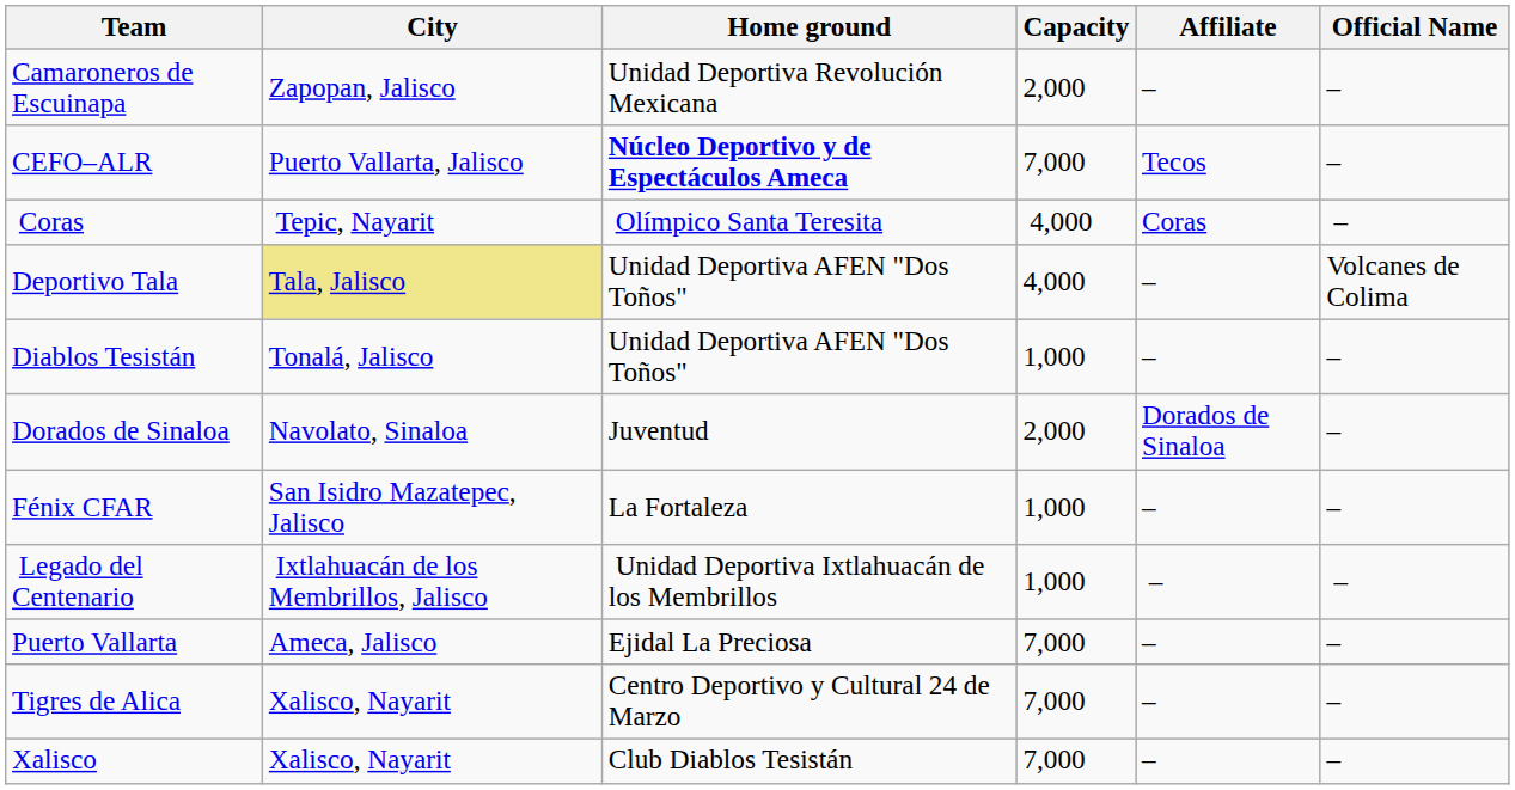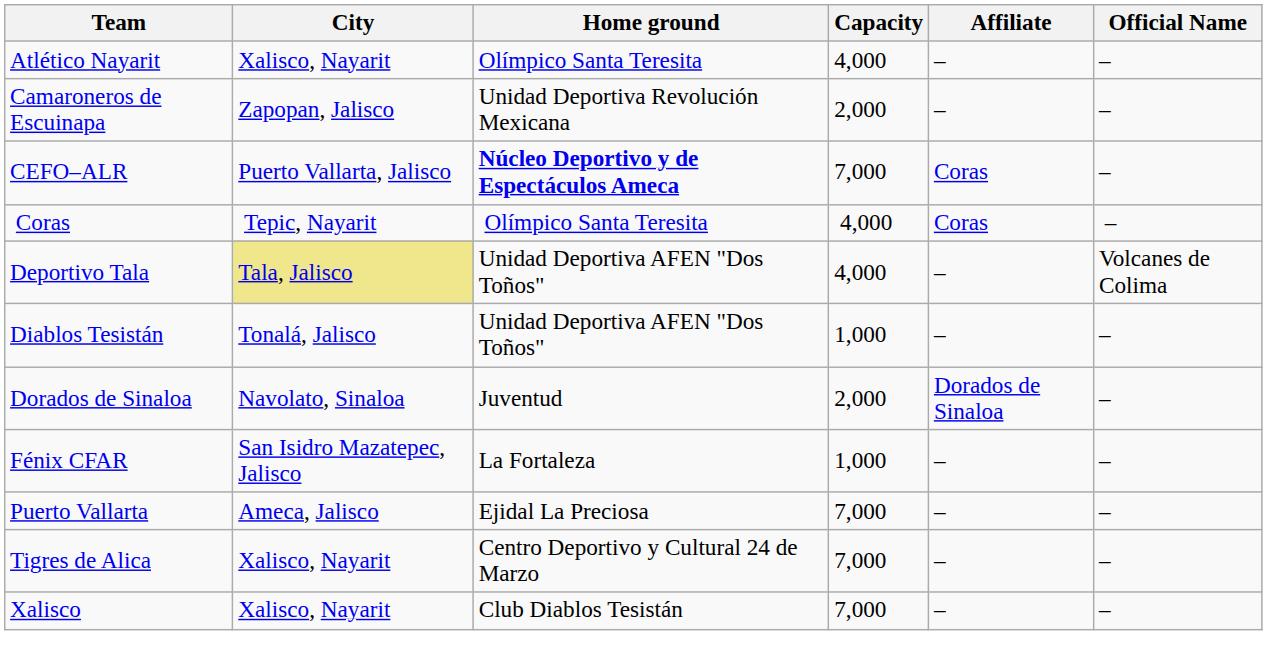 <table class="wikitable sortable">
 <tr>
 <th>Team</th>
 <th>City</th>
 <th>Home ground</th>
 <th>Capacity</th>
 <th>Affiliate</th>
 <th>Official Name</th>
+</tr>
+<tr>
+<td><a href='#'>Atlético Nayarit</a></td>
+<td><a href='#'>Xalisco</a>, <a href='#'>Nayarit</a></td>
+<td><a href='#'>Olímpico Santa Teresita</a></td>
+<td>4,000</td>
+<td>–</td>
+<td>–</td>
 </tr>
 <tr>
 <td><a href='#'>Camaroneros de Escuinapa</a></td>
 <td><a href='#'>Zapopan</a>, <a href='#'>Jalisco</a></td>
 <td>Unidad Deportiva Revolución Mexicana</td>
 <td>2,000</td>
 <td>–</td>
 <td>–</td>
 </tr>
 <tr>
 <td><a href='#'>CEFO–ALR</a></td>
 <td><a href='#'>Puerto Vallarta</a>, <a href='#'>Jalisco</a></td>
 <td><strong><a href='#'>Núcleo Deportivo y de Espectáculos Ameca</a></strong></td>
 <td>7,000</td>
-<td><a href='#'>Tecos</a></td>
+<td><a href='#'>Coras</a> </td>
 <td>–</td>
 </tr>
 <tr>
 <td> <a href='#'>Coras</a></td>
 <td> <a href='#'>Tepic</a>, <a href='#'>Nayarit</a></td>
 <td> <a href='#'>Olímpico Santa Teresita</a> </td>
 <td> 4,000 </td>
 <td><a href='#'>Coras</a> </td>
 <td> –</td>
 </tr>
 <tr>
 <td><a href='#'>Deportivo Tala</a></td>
 <td style="background: khaki;"><a href='#'>Tala</a>, <a href='#'>Jalisco</a></td>
 <td>Unidad Deportiva AFEN "Dos Toños"</td>
 <td>4,000</td>
 <td>–</td>
 <td>Volcanes de Colima</td>
 </tr>
 <tr>
 <td><a href='#'>Diablos Tesistán</a></td>
 <td><a href='#'>Tonalá</a>, <a href='#'>Jalisco</a></td>
 <td>Unidad Deportiva AFEN "Dos Toños"</td>
 <td>1,000</td>
 <td>–</td>
 <td>–</td>
 </tr>
 <tr>
 <td><a href='#'>Dorados de Sinaloa</a></td>
 <td><a href='#'>Navolato</a>, <a href='#'>Sinaloa</a></td>
 <td>Juventud</td>
 <td>2,000</td>
 <td><a href='#'>Dorados de Sinaloa</a></td>
 <td>–</td>
 </tr>
 <tr>
 <td><a href='#'>Fénix CFAR</a></td>
 <td><a href='#'>San Isidro Mazatepec</a>, <a href='#'>Jalisco</a></td>
 <td>La Fortaleza</td>
 <td>1,000</td>
 <td>–</td>
 <td>–</td>
 </tr>
 <tr>
-<td> <a href='#'>Legado del Centenario</a></td>
-<td> <a href='#'>Ixtlahuacán de los Membrillos</a>, <a href='#'>Jalisco</a> </td>
-<td> Unidad Deportiva Ixtlahuacán de los Membrillos</td>
-<td>1,000</td>
-<td> – </td>
-<td> –</td>
-</tr>
-<tr>
 <td><a href='#'>Puerto Vallarta</a></td>
 <td><a href='#'>Ameca</a>, <a href='#'>Jalisco</a></td>
 <td>Ejidal La Preciosa</td>
 <td>7,000</td>
 <td>–</td>
 <td>–</td>
 </tr>
 <tr>
 <td><a href='#'>Tigres de Alica</a></td>
 <td><a href='#'>Xalisco</a>, <a href='#'>Nayarit</a></td>
 <td>Centro Deportivo y Cultural 24 de Marzo</td>
 <td>7,000</td>
 <td>–</td>
 <td>–</td>
 </tr>
 <tr>
 <td><a href='#'>Xalisco</a></td>
 <td><a href='#'>Xalisco</a>, <a href='#'>Nayarit</a></td>
 <td>Club Diablos Tesistán</td>
 <td>7,000</td>
 <td>–</td>
 <td>–</td>
 </tr>
 </table>
